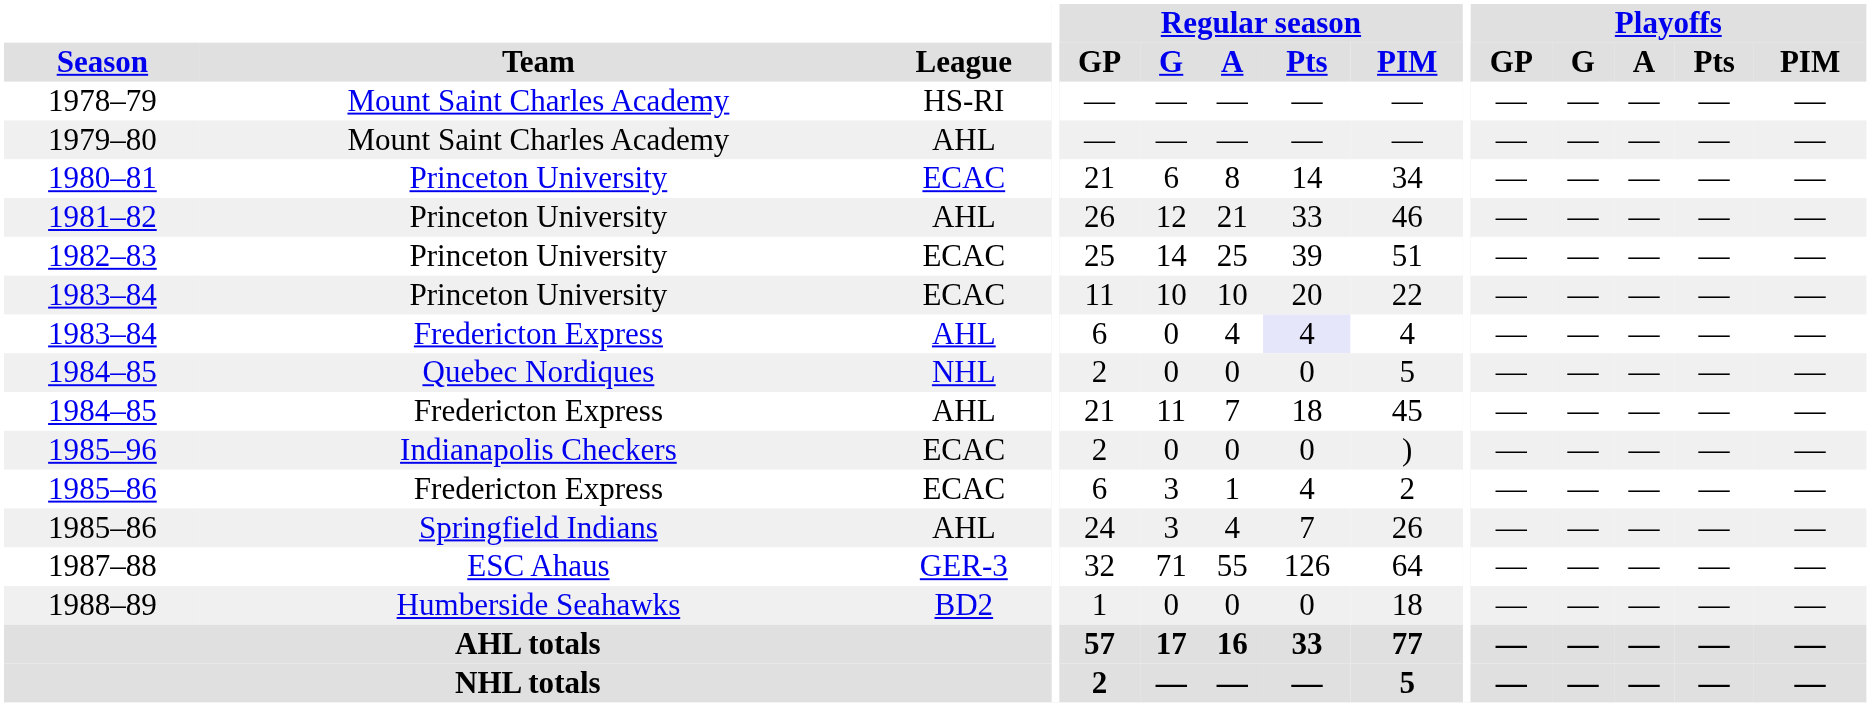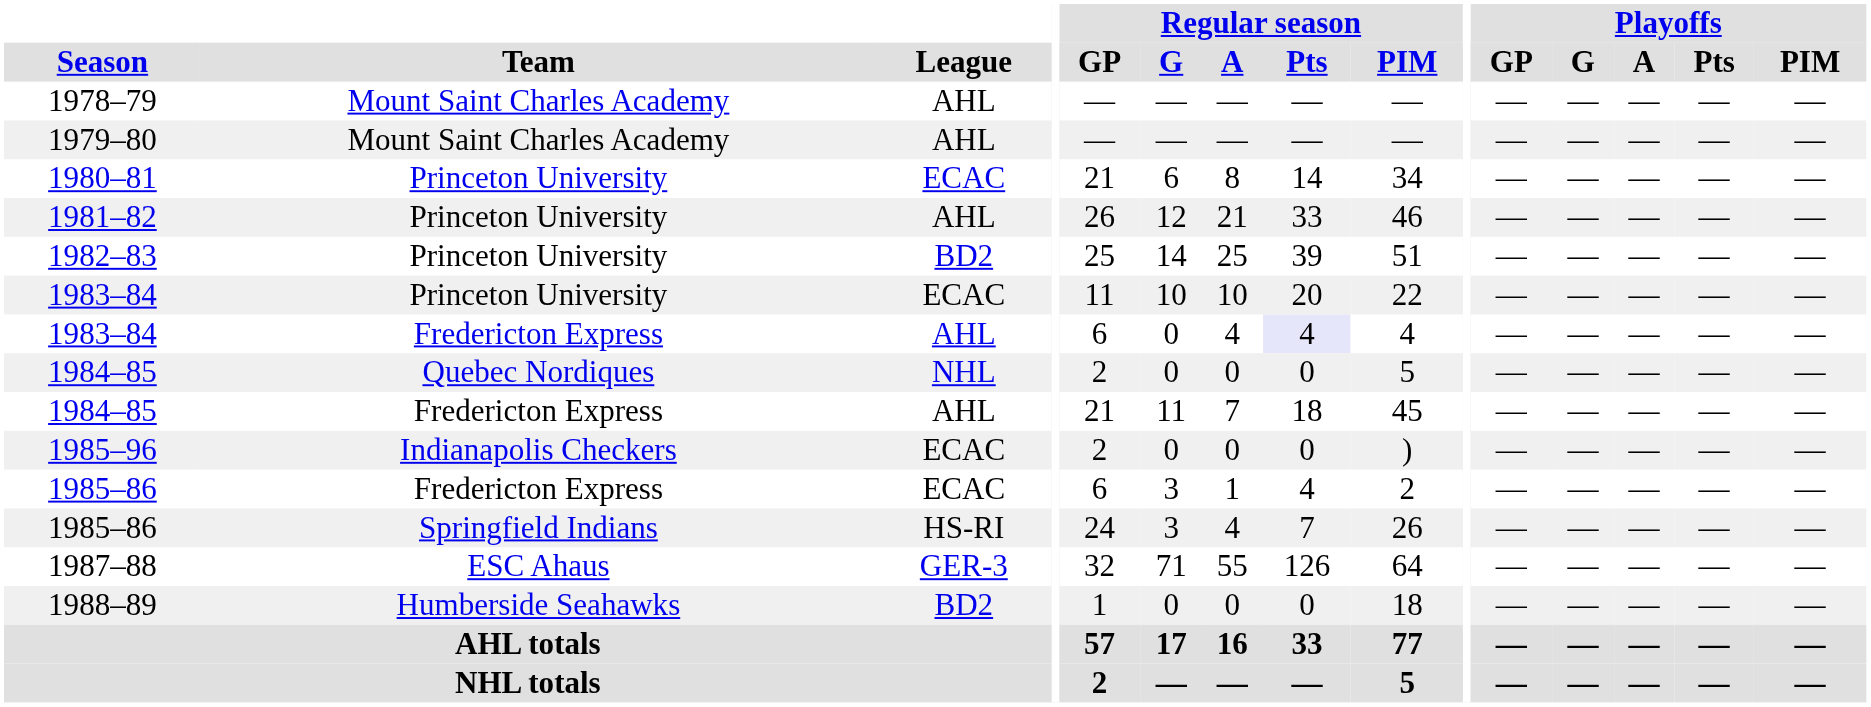 <table border="0" cellpadding="1" cellspacing="0" style="text-align:center; width:60em">
 <tr bgcolor="#e0e0e0">
 <th colspan="3" bgcolor="#ffffff"></th>
 <th rowspan="100" bgcolor="#ffffff"></th>
 <th colspan="5"><a href='#'>Regular season</a></th>
 <th rowspan="100" bgcolor="#ffffff"></th>
 <th colspan="5"><a href='#'>Playoffs</a></th>
 </tr>
 <tr bgcolor="#e0e0e0">
 <th><a href='#'>Season</a></th>
 <th>Team</th>
 <th>League</th>
 <th>GP</th>
 <th><a href='#'>G</a></th>
 <th><a href='#'>A</a></th>
 <th><a href='#'>Pts</a></th>
 <th><a href='#'>PIM</a></th>
 <th>GP</th>
 <th>G</th>
 <th>A</th>
 <th>Pts</th>
 <th>PIM</th>
 </tr>
 <tr>
 <td>1978–79</td>
 <td><a href='#'>Mount Saint Charles Academy</a></td>
-<td>HS-RI</td>
+<td>AHL</td>
 <td>—</td>
 <td>—</td>
 <td>—</td>
 <td>—</td>
 <td>—</td>
 <td>—</td>
 <td>—</td>
 <td>—</td>
 <td>—</td>
 <td>—</td>
 </tr>
 <tr bgcolor="#f0f0f0">
 <td>1979–80</td>
 <td>Mount Saint Charles Academy</td>
 <td>AHL</td>
 <td>—</td>
 <td>—</td>
 <td>—</td>
 <td>—</td>
 <td>—</td>
 <td>—</td>
 <td>—</td>
 <td>—</td>
 <td>—</td>
 <td>—</td>
 </tr>
 <tr>
 <td><a href='#'>1980–81</a></td>
 <td><a href='#'>Princeton University</a></td>
 <td><a href='#'>ECAC</a></td>
 <td>21</td>
 <td>6</td>
 <td>8</td>
 <td>14</td>
 <td>34</td>
 <td>—</td>
 <td>—</td>
 <td>—</td>
 <td>—</td>
 <td>—</td>
 </tr>
 <tr bgcolor="#f0f0f0">
 <td><a href='#'>1981–82</a></td>
 <td>Princeton University</td>
 <td>AHL</td>
 <td>26</td>
 <td>12</td>
 <td>21</td>
 <td>33</td>
 <td>46</td>
 <td>—</td>
 <td>—</td>
 <td>—</td>
 <td>—</td>
 <td>—</td>
 </tr>
 <tr>
 <td><a href='#'>1982–83</a></td>
 <td>Princeton University</td>
-<td>ECAC</td>
+<td><a href='#'>BD2</a></td>
 <td>25</td>
 <td>14</td>
 <td>25</td>
 <td>39</td>
 <td>51</td>
 <td>—</td>
 <td>—</td>
 <td>—</td>
 <td>—</td>
 <td>—</td>
 </tr>
 <tr bgcolor="#f0f0f0">
 <td><a href='#'>1983–84</a></td>
 <td>Princeton University</td>
 <td>ECAC</td>
 <td>11</td>
 <td>10</td>
 <td>10</td>
 <td>20</td>
 <td>22</td>
 <td>—</td>
 <td>—</td>
 <td>—</td>
 <td>—</td>
 <td>—</td>
 </tr>
 <tr>
 <td><a href='#'>1983–84</a></td>
 <td><a href='#'>Fredericton Express</a></td>
 <td><a href='#'>AHL</a></td>
 <td>6</td>
 <td>0</td>
 <td>4</td>
 <td style="background: lavender;">4</td>
 <td>4</td>
 <td>—</td>
 <td>—</td>
 <td>—</td>
 <td>—</td>
 <td>—</td>
 </tr>
 <tr bgcolor="#f0f0f0">
 <td><a href='#'>1984–85</a></td>
 <td><a href='#'>Quebec Nordiques</a></td>
 <td><a href='#'>NHL</a></td>
 <td>2</td>
 <td>0</td>
 <td>0</td>
 <td>0</td>
 <td>5</td>
 <td>—</td>
 <td>—</td>
 <td>—</td>
 <td>—</td>
 <td>—</td>
 </tr>
 <tr>
 <td><a href='#'>1984–85</a></td>
 <td>Fredericton Express</td>
 <td>AHL</td>
 <td>21</td>
 <td>11</td>
 <td>7</td>
 <td>18</td>
 <td>45</td>
 <td>—</td>
 <td>—</td>
 <td>—</td>
 <td>—</td>
 <td>—</td>
 </tr>
 <tr bgcolor="#f0f0f0">
 <td><a href='#'>1985–96</a></td>
 <td><a href='#'>Indianapolis Checkers</a></td>
 <td>ECAC</td>
 <td>2</td>
 <td>0</td>
 <td>0</td>
 <td>0</td>
 <td>)</td>
 <td>—</td>
 <td>—</td>
 <td>—</td>
 <td>—</td>
 <td>—</td>
 </tr>
 <tr>
 <td><a href='#'>1985–86</a></td>
 <td>Fredericton Express</td>
 <td>ECAC</td>
 <td>6</td>
 <td>3</td>
 <td>1</td>
 <td>4</td>
 <td>2</td>
 <td>—</td>
 <td>—</td>
 <td>—</td>
 <td>—</td>
 <td>—</td>
 </tr>
 <tr bgcolor="#f0f0f0">
 <td>1985–86</td>
 <td><a href='#'>Springfield Indians</a></td>
-<td>AHL</td>
+<td>HS-RI</td>
 <td>24</td>
 <td>3</td>
 <td>4</td>
 <td>7</td>
 <td>26</td>
 <td>—</td>
 <td>—</td>
 <td>—</td>
 <td>—</td>
 <td>—</td>
 </tr>
 <tr>
 <td>1987–88</td>
 <td><a href='#'>ESC Ahaus</a></td>
 <td><a href='#'>GER-3</a></td>
 <td>32</td>
 <td>71</td>
 <td>55</td>
 <td>126</td>
 <td>64</td>
 <td>—</td>
 <td>—</td>
 <td>—</td>
 <td>—</td>
 <td>—</td>
 </tr>
 <tr bgcolor="#f0f0f0">
 <td>1988–89</td>
 <td><a href='#'>Humberside Seahawks</a></td>
 <td><a href='#'>BD2</a></td>
 <td>1</td>
 <td>0</td>
 <td>0</td>
 <td>0</td>
 <td>18</td>
 <td>—</td>
 <td>—</td>
 <td>—</td>
 <td>—</td>
 <td>—</td>
 </tr>
 <tr bgcolor="#e0e0e0">
 <th colspan="3">AHL totals</th>
 <th>57</th>
 <th>17</th>
 <th>16</th>
 <th>33</th>
 <th>77</th>
 <th>—</th>
 <th>—</th>
 <th>—</th>
 <th>—</th>
 <th>—</th>
 </tr>
 <tr bgcolor="#e0e0e0">
 <th colspan="3">NHL totals</th>
 <th>2</th>
 <th>—</th>
 <th>—</th>
 <th>—</th>
 <th>5</th>
 <th>—</th>
 <th>—</th>
 <th>—</th>
 <th>—</th>
 <th>—</th>
 </tr>
 </table>
